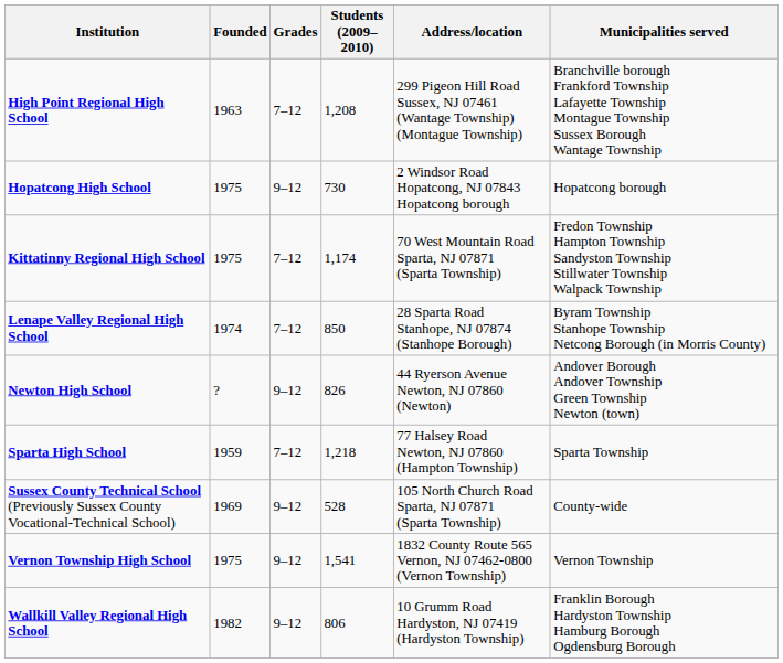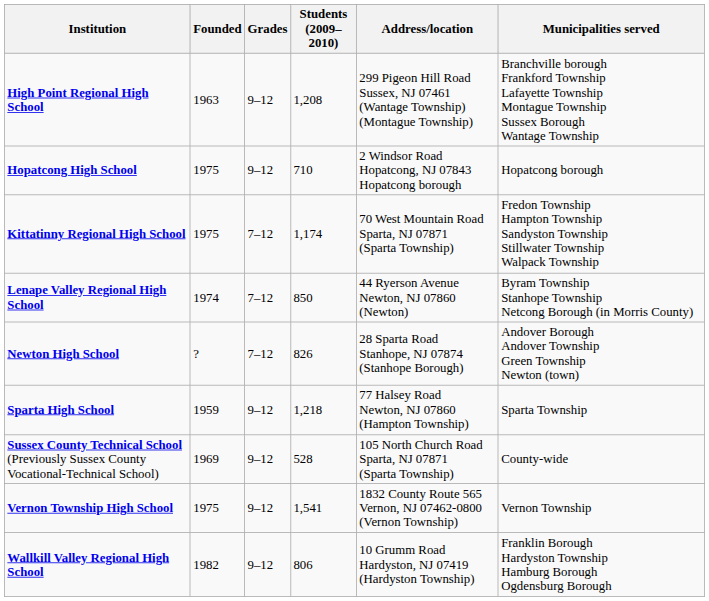 <table class="wikitable">
 <tr style="background:#ccc;">
 <th style="width:225px;">Institution</th>
 <th style="width:50px;">Founded</th>
 <th style="width:50px;">Grades</th>
 <th style="width:75px;">Students<br>(2009–2010)</th>
 <th style="width:170px;">Address/location</th>
 <th style="width:250px;">Municipalities served</th>
 </tr>
 <tr>
 <td><strong><a href='#'>High Point Regional High School</a></strong></td>
 <td>1963</td>
-<td>7–12</td>
+<td>9–12</td>
 <td>1,208</td>
 <td>299 Pigeon Hill Road<br>Sussex, NJ 07461<br> (Wantage Township)<br> (Montague Township) <br></td>
 <td>Branchville borough<br>Frankford Township<br>Lafayette Township<br>Montague Township<br>Sussex Borough<br>Wantage Township</td>
 </tr>
 <tr>
 <td><strong><a href='#'>Hopatcong High School</a></strong></td>
 <td>1975</td>
 <td>9–12</td>
-<td>730</td>
+<td>710</td>
 <td>2 Windsor Road<br>Hopatcong, NJ 07843<br>Hopatcong borough</td>
 <td>Hopatcong borough</td>
 </tr>
 <tr>
 <td><strong><a href='#'>Kittatinny Regional High School</a></strong></td>
 <td>1975</td>
 <td>7–12</td>
 <td>1,174</td>
 <td>70 West Mountain Road<br>Sparta, NJ 07871<br>(Sparta Township)</td>
 <td>Fredon Township<br>Hampton Township<br>Sandyston Township<br>Stillwater Township<br>Walpack Township</td>
 </tr>
 <tr>
 <td><strong><a href='#'>Lenape Valley Regional High School</a></strong></td>
 <td>1974</td>
 <td>7–12</td>
 <td>850</td>
-<td>28 Sparta Road<br>Stanhope, NJ 07874<br>(Stanhope Borough)</td>
+<td>44 Ryerson Avenue<br>Newton, NJ 07860<br>(Newton)</td>
 <td>Byram Township<br>Stanhope Township<br>Netcong Borough (in Morris County)</td>
 </tr>
 <tr>
 <td><strong><a href='#'>Newton High School</a></strong></td>
 <td>?</td>
-<td>9–12</td>
+<td>7–12</td>
 <td>826</td>
-<td>44 Ryerson Avenue<br>Newton, NJ 07860<br>(Newton)</td>
+<td>28 Sparta Road<br>Stanhope, NJ 07874<br>(Stanhope Borough)</td>
 <td>Andover Borough<br>Andover Township<br>Green Township<br>Newton (town)</td>
 </tr>
 <tr>
 <td><strong><a href='#'>Sparta High School</a></strong></td>
 <td>1959</td>
-<td>7–12</td>
+<td>9–12</td>
 <td>1,218</td>
 <td>77 Halsey Road<br>Newton, NJ 07860<br>(Hampton Township)</td>
 <td>Sparta Township</td>
 </tr>
 <tr>
 <td><strong><a href='#'>Sussex County Technical School</a></strong><br>(Previously Sussex County Vocational-Technical School)</td>
 <td>1969</td>
 <td>9–12</td>
 <td>528</td>
 <td>105 North Church Road<br>Sparta, NJ 07871<br>(Sparta Township)</td>
 <td>County-wide</td>
 </tr>
 <tr>
 <td><strong><a href='#'>Vernon Township High School</a></strong></td>
 <td>1975</td>
 <td>9–12</td>
 <td>1,541</td>
 <td>1832 County Route 565<br>Vernon, NJ 07462-0800<br>(Vernon Township)</td>
 <td>Vernon Township</td>
 </tr>
 <tr>
 <td><strong><a href='#'>Wallkill Valley Regional High School</a></strong></td>
 <td>1982</td>
 <td>9–12</td>
 <td>806</td>
 <td>10 Grumm Road<br>Hardyston, NJ 07419<br>(Hardyston Township)</td>
 <td>Franklin Borough<br>Hardyston Township<br>Hamburg Borough<br>Ogdensburg Borough</td>
 </tr>
 </table>
